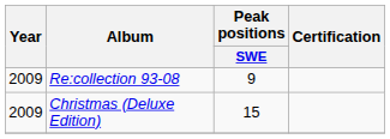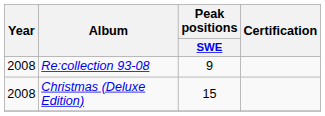 <table class="wikitable">
 <tr>
 <th align="center" rowspan="2" width="10">Year</th>
 <th align="center" rowspan="2" width="170">Album</th>
 <th align="center" colspan="1" width="20">Peak positions</th>
 <th align="center" rowspan="2" width="70">Certification</th>
 </tr>
 <tr>
 <th scope="col" style="width:3em;font-size:90%;"><a href='#'>SWE</a><br></th>
 </tr>
 <tr>
-<td style="text-align:center;" rowspan=1>2009</td>
+<td style="text-align:center;" rowspan=1>2008</td>
 <td><em><a href='#'>Re:collection 93-08</a></em></td>
 <td style="text-align:center;">9</td>
 <td style="text-align:center;"></td>
 </tr>
 <tr>
-<td style="text-align:center;" rowspan=1>2009</td>
+<td style="text-align:center;" rowspan=1>2008</td>
 <td><em><a href='#'>Christmas (Deluxe Edition)</a> </em></td>
 <td style="text-align:center;">15</td>
 <td style="text-align:center;"></td>
 </tr>
 <tr>
 </tr>
 </table>
